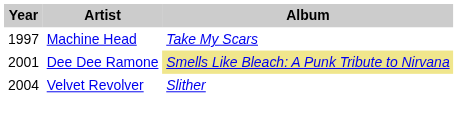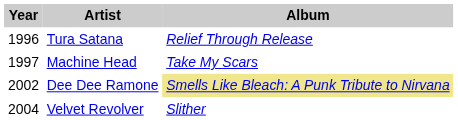 <table cellpadding="4" cellspacing="0" style="margin: 0 1em 1em 0; font-size: 90%;">
 <tr style="background:#ccc;">
 <th>Year</th>
 <th>Artist</th>
 <th>Album</th>
 </tr>
 <tr>
+<td>1996</td>
+<td><a href='#'>Tura Satana</a></td>
+<td><em><a href='#'>Relief Through Release</a></em></td>
+</tr>
+<tr>
 <td>1997</td>
 <td><a href='#'>Machine Head</a></td>
 <td><em><a href='#'>Take My Scars</a></em></td>
 </tr>
 <tr>
-<td>2001</td>
+<td>2002</td>
 <td><a href='#'>Dee Dee Ramone</a></td>
 <td style="background: khaki;"><em><a href='#'>Smells Like Bleach: A Punk Tribute to Nirvana</a></em></td>
 </tr>
 <tr>
 <td>2004</td>
 <td><a href='#'>Velvet Revolver</a></td>
 <td><em><a href='#'>Slither</a></em></td>
 </tr>
 </table>
